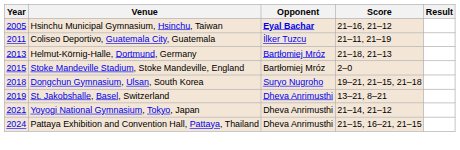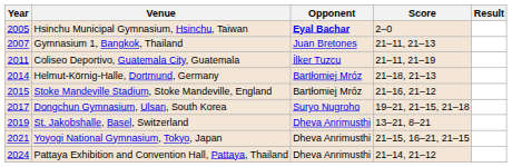 <table class="sortable wikitable" style="font-size: 90%;">
 <tr>
 <th>Year</th>
 <th>Venue</th>
 <th>Opponent</th>
 <th>Score</th>
 <th>Result</th>
 </tr>
 <tr style="background:#F3E6D7">
 <td align="center"><a href='#'>2005</a></td>
 <td align="left">Hsinchu Municipal Gymnasium, <a href='#'>Hsinchu</a>, Taiwan</td>
 <td align="left"><strong> <a href='#'>Eyal Bachar</a></strong></td>
-<td align="left">21–16, 21–12</td>
+<td align="left">2–0</td>
+<td style="text-align:left; background:white"><strong></strong></td>
+</tr>
+<tr style="background:#F3E6D7">
+<td align="center"><a href='#'>2007</a></td>
+<td align="left">Gymnasium 1, <a href='#'>Bangkok</a>, Thailand</td>
+<td align="left"> <a href='#'>Juan Bretones</a></td>
+<td align="left">21–11, 21–13</td>
 <td style="text-align:left; background:white"><strong></strong></td>
 </tr>
 <tr style="background:#F3E6D7">
 <td align="center"><a href='#'>2011</a></td>
 <td align="left">Coliseo Deportivo, <a href='#'>Guatemala City</a>, Guatemala</td>
 <td align="left"> <a href='#'>İlker Tuzcu</a></td>
 <td align="left">21–11, 21–19</td>
 <td style="text-align:left; background:white"><strong></strong></td>
 </tr>
 <tr style="background:#F3E6D7">
-<td align="center"><a href='#'>2013</a></td>
+<td align="center"><a href='#'>2014</a></td>
 <td align="left">Helmut-Körnig-Halle, <a href='#'>Dortmund</a>, Germany</td>
 <td align="left"> <a href='#'>Bartłomiej Mróz</a></td>
 <td align="left">21–18, 21–13</td>
 <td style="text-align:left; background:white"><strong></strong></td>
 </tr>
 <tr style="background:#F3E6D7">
 <td align="center"><a href='#'>2015</a></td>
 <td align="left"><a href='#'>Stoke Mandeville Stadium</a>, Stoke Mandeville, England</td>
 <td align="left"> Bartłomiej Mróz</td>
-<td align="left">2–0</td>
+<td align="left">21–16, 21–12</td>
 <td style="text-align:left; background:white"><strong></strong></td>
 </tr>
 <tr style="background:#F3E6D7">
-<td align="center"><a href='#'>2018</a></td>
+<td align="center"><a href='#'>2017</a></td>
 <td align="left"><a href='#'>Dongchun Gymnasium</a>, <a href='#'>Ulsan</a>, South Korea</td>
 <td align="left"> <a href='#'>Suryo Nugroho</a></td>
 <td align="left">19–21, 21–15, 21–18</td>
 <td style="text-align:left; background:white"><strong></strong></td>
 </tr>
 <tr style="background:#F3E6D7">
 <td align="center"><a href='#'>2019</a></td>
 <td align="left"><a href='#'>St. Jakobshalle</a>, <a href='#'>Basel</a>, Switzerland</td>
 <td align="left"> <a href='#'>Dheva Anrimusthi</a></td>
 <td align="left">13–21, 8–21</td>
 <td style="text-align:left; background:white"><strong></strong></td>
 </tr>
 <tr style="background:#F3E6D7">
 <td align="center"><a href='#'>2021</a></td>
 <td align="left"><a href='#'>Yoyogi National Gymnasium</a>, <a href='#'>Tokyo</a>, Japan</td>
 <td align="left"> Dheva Anrimusthi</td>
-<td align="left">21–14, 21–12</td>
+<td align="left">21–15, 16–21, 21–15</td>
 <td style="text-align:left; background:white"><strong></strong></td>
 </tr>
 <tr style="background:#F3E6D7">
 <td align="center"><a href='#'>2024</a></td>
 <td align="left">Pattaya Exhibition and Convention Hall, <a href='#'>Pattaya</a>, Thailand</td>
 <td align="left"> Dheva Anrimusthi</td>
-<td align="left">21–15, 16–21, 21–15</td>
+<td align="left">21–14, 21–12</td>
 <td style="text-align:left; background:white"><strong></strong></td>
 </tr>
 </table>
